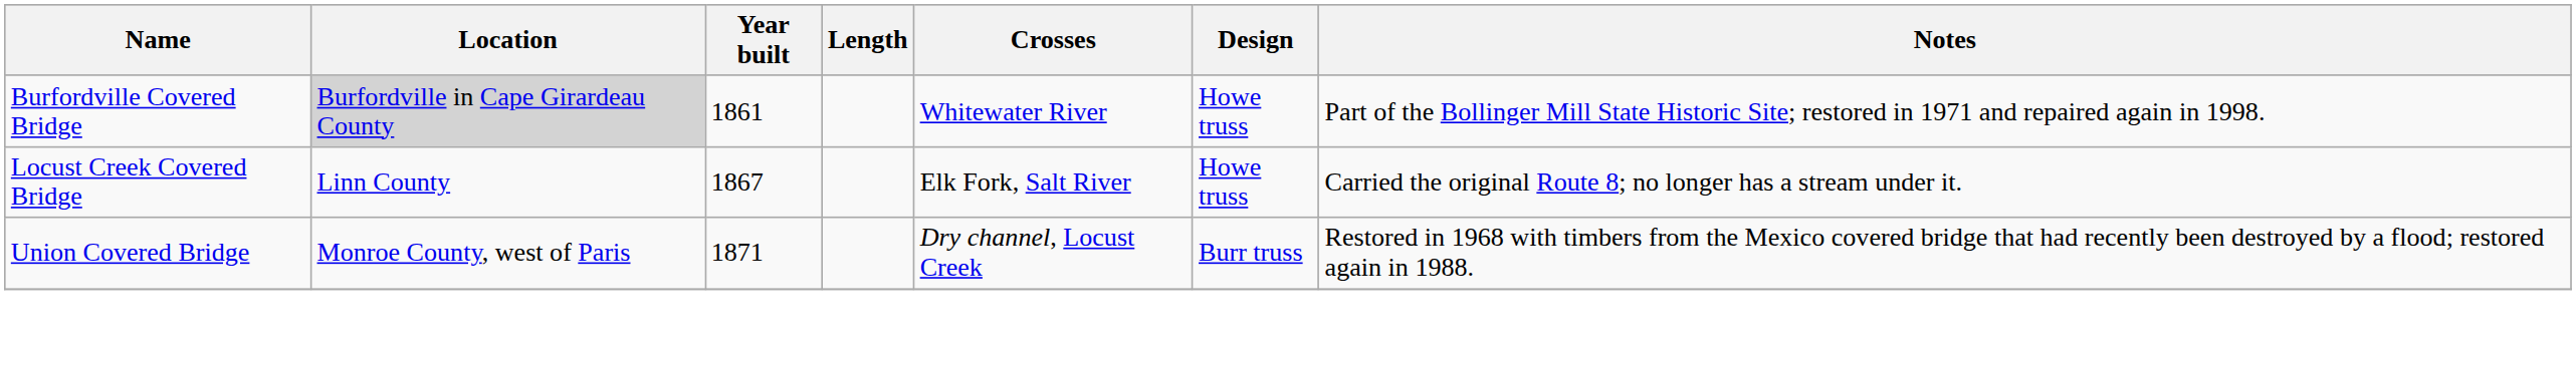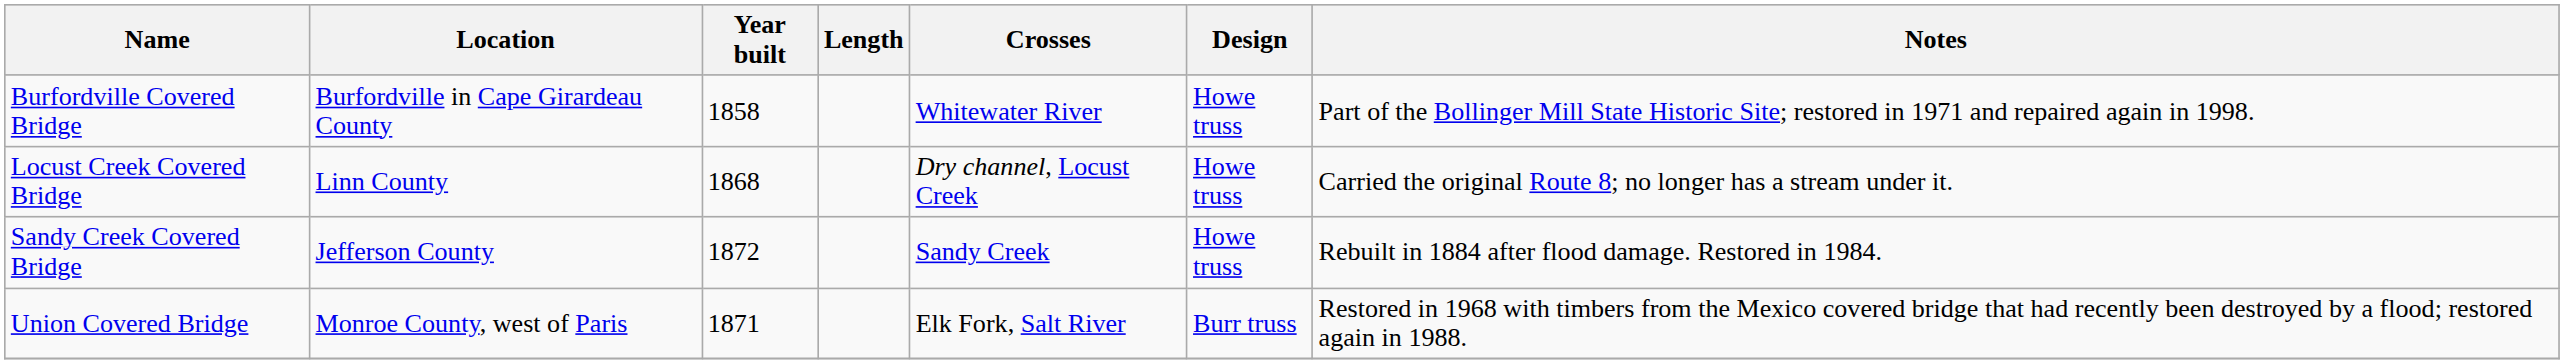 <table class="wikitable sortable">
 <tr>
 <th>Name</th>
 <th>Location</th>
 <th>Year built</th>
 <th>Length</th>
 <th>Crosses</th>
 <th>Design</th>
 <th>Notes</th>
 </tr>
 <tr>
 <td><a href='#'>Burfordville Covered Bridge</a></td>
-<td style="background: lightgrey;"><a href='#'>Burfordville</a> in <a href='#'>Cape Girardeau County</a></td>
-<td>1861</td>
+<td><a href='#'>Burfordville</a> in <a href='#'>Cape Girardeau County</a></td>
+<td>1858</td>
 <td></td>
 <td><a href='#'>Whitewater River</a></td>
 <td><a href='#'>Howe truss</a></td>
 <td>Part of the <a href='#'>Bollinger Mill State Historic Site</a>; restored in 1971 and repaired again in 1998.</td>
 </tr>
 <tr>
 <td><a href='#'>Locust Creek Covered Bridge</a></td>
 <td><a href='#'>Linn County</a></td>
-<td>1867</td>
+<td>1868</td>
 <td></td>
-<td>Elk Fork, <a href='#'>Salt River</a></td>
+<td><em>Dry channel</em>, <a href='#'>Locust Creek</a></td>
 <td><a href='#'>Howe truss</a></td>
 <td>Carried the original <a href='#'>Route 8</a>; no longer has a stream under it.</td>
+</tr>
+<tr>
+<td><a href='#'>Sandy Creek Covered Bridge</a></td>
+<td><a href='#'>Jefferson County</a></td>
+<td>1872</td>
+<td></td>
+<td><a href='#'>Sandy Creek</a></td>
+<td><a href='#'>Howe truss</a></td>
+<td>Rebuilt in 1884 after flood damage.  Restored in 1984.</td>
 </tr>
 <tr>
 <td><a href='#'>Union Covered Bridge</a></td>
 <td><a href='#'>Monroe County</a>, west of <a href='#'>Paris</a></td>
 <td>1871</td>
 <td></td>
-<td><em>Dry channel</em>, <a href='#'>Locust Creek</a></td>
+<td>Elk Fork, <a href='#'>Salt River</a></td>
 <td><a href='#'>Burr truss</a></td>
 <td>Restored in 1968 with timbers from the Mexico covered bridge that had recently been destroyed by a flood; restored again in 1988.</td>
 </tr>
 <tr>
 </tr>
 </table>
